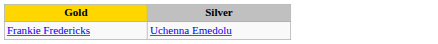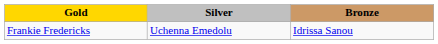 <table class="wikitable" style="text-align:left">
 <tr align="center">
 <td width=200 bgcolor=gold><strong>Gold</strong></td>
 <td width=200 bgcolor=silver><strong>Silver</strong></td>
+<td width=200 bgcolor=CC9966><strong>Bronze</strong></td>
 </tr>
 <tr>
 <td><a href='#'>Frankie Fredericks</a><br><em></em></td>
 <td><a href='#'>Uchenna Emedolu</a><br><em></em></td>
+<td><a href='#'>Idrissa Sanou</a><br><em></em></td>
 </tr>
 </table>
